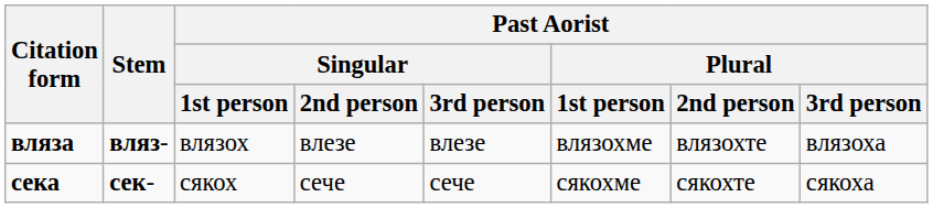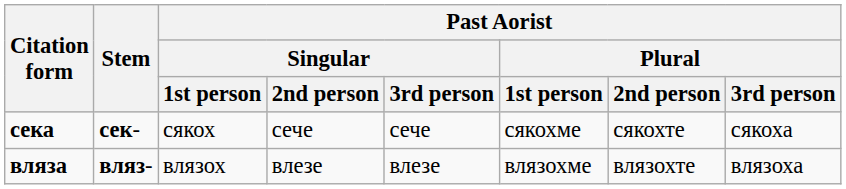 <table class="wikitable">
 <tr>
 <th rowspan="3">Citation<br>form</th>
 <th rowspan="3">Stem</th>
 <th colspan="6">Past Aorist</th>
 </tr>
 <tr>
 <th colspan="3">Singular</th>
 <th colspan="3">Plural</th>
 </tr>
 <tr>
 <th><strong>1st person</strong></th>
 <th><strong>2nd person</strong></th>
 <th><strong>3rd person</strong></th>
 <th><strong>1st person</strong></th>
 <th><strong>2nd person</strong></th>
 <th><strong>3rd person</strong></th>
 </tr>
 <tr>
+<td><strong>сека</strong> <br></td>
+<td><strong>с<span>ек</span></strong>- <br></td>
+<td>с<span>як</span><span>о</span><span>х</span> <br></td>
+<td>с<span>еч</span><span>е</span> <br></td>
+<td>с<span>еч</span><span>е</span> <br></td>
+<td>с<span>як</span><span>о</span><span>хме</span> <br></td>
+<td>с<span>як</span><span>о</span><span>хте</span> <br></td>
+<td>с<span>як</span><span>о</span><span>ха</span> <br></td>
+</tr>
+<tr>
 <td><strong>вляза</strong> <br></td>
 <td><strong>вл<span>я</span>з</strong>- <br></td>
 <td>вл<span>я</span>з<span>о</span><span>х</span> <br></td>
 <td>вл<span>е</span>з<span>е</span> <br></td>
 <td>вл<span>е</span>з<span>е</span> <br></td>
 <td>вл<span>я</span>з<span>о</span><span>хме</span> <br></td>
 <td>вл<span>я</span>з<span>о</span><span>хте</span> <br></td>
 <td>вл<span>я</span>з<span>о</span><span>ха</span> <br></td>
 </tr>
-<tr>
-<td><strong>сека</strong> <br></td>
-<td><strong>с<span>ек</span></strong>- <br></td>
-<td>с<span>як</span><span>о</span><span>х</span> <br></td>
-<td>с<span>еч</span><span>е</span> <br></td>
-<td>с<span>еч</span><span>е</span> <br></td>
-<td>с<span>як</span><span>о</span><span>хме</span> <br></td>
-<td>с<span>як</span><span>о</span><span>хте</span> <br></td>
-<td>с<span>як</span><span>о</span><span>ха</span> <br></td>
-</tr>
 </table>
